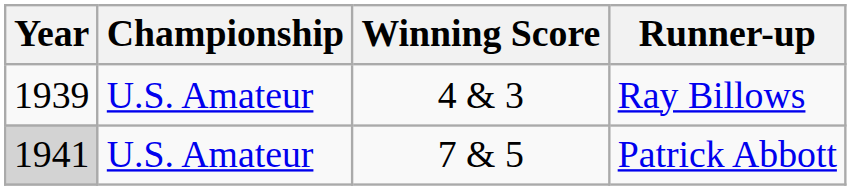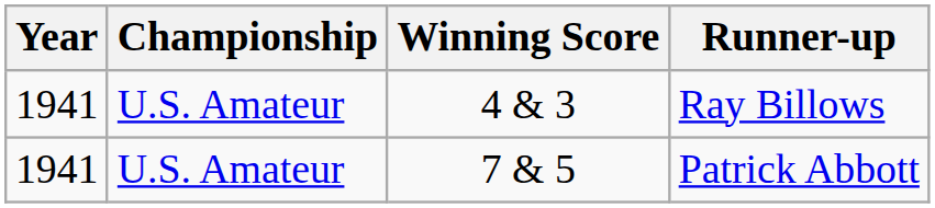 <table class="wikitable">
 <tr>
 <th>Year</th>
 <th>Championship</th>
 <th>Winning Score</th>
 <th>Runner-up</th>
 </tr>
 <tr>
-<td>1939</td>
+<td>1941</td>
 <td><a href='#'>U.S. Amateur</a></td>
 <td align=center>4 & 3</td>
 <td> <a href='#'>Ray Billows</a></td>
 </tr>
 <tr>
-<td style="background: lightgrey;">1941</td>
+<td>1941</td>
 <td><a href='#'>U.S. Amateur</a></td>
 <td align=center>7 & 5</td>
 <td> <a href='#'>Patrick Abbott</a></td>
 </tr>
 </table>
